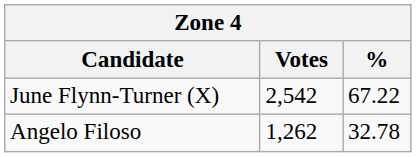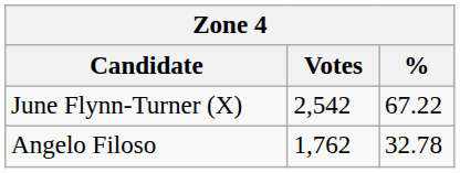 <table class="wikitable">
 <tr>
 <th colspan="3">Zone 4</th>
 </tr>
 <tr>
 <th style="width: 170px">Candidate</th>
 <th style="width: 50px">Votes</th>
 <th style="width: 40px">%</th>
 </tr>
 <tr>
 <td>June Flynn-Turner (X)</td>
 <td>2,542</td>
 <td>67.22</td>
 </tr>
 <tr>
 <td>Angelo Filoso</td>
-<td>1,262</td>
+<td>1,762</td>
 <td>32.78</td>
 </tr>
 </table>
